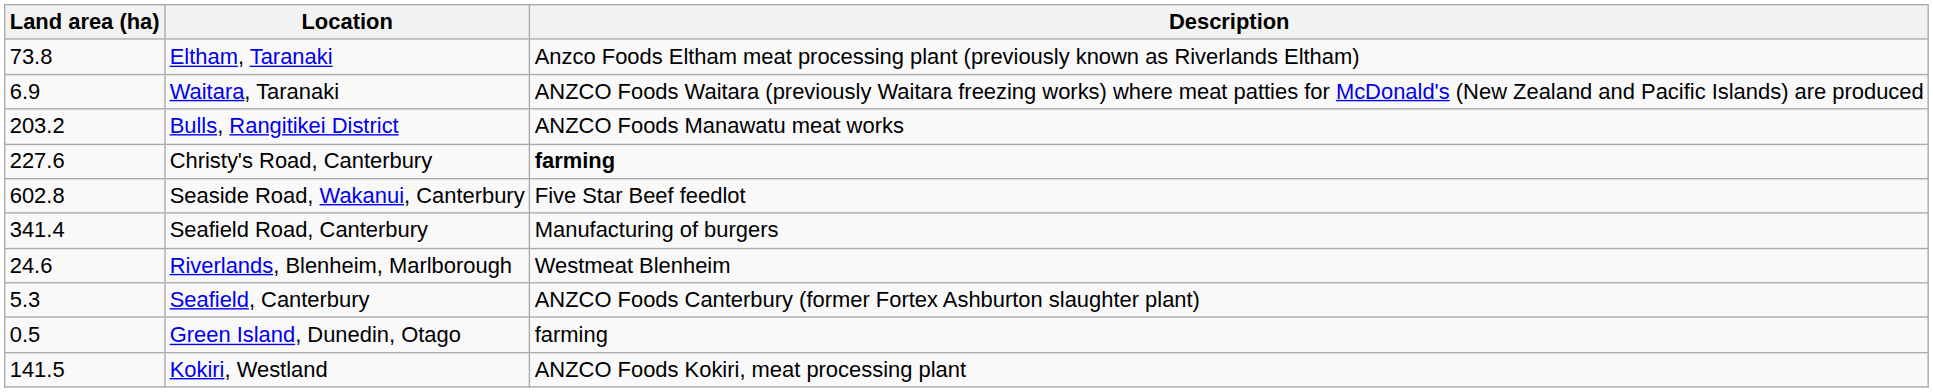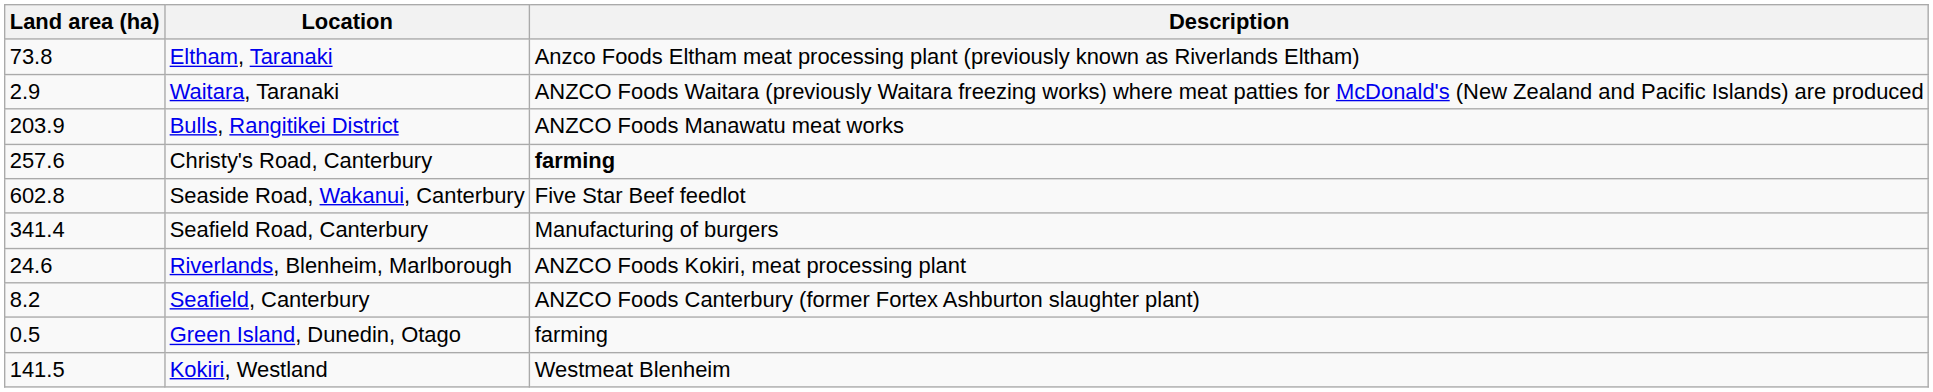 <table class="wikitable sortable">
 <tr>
 <th>Land area (ha)</th>
 <th>Location</th>
 <th class=unsortable>Description</th>
 </tr>
 <tr>
 <td>73.8</td>
 <td><a href='#'>Eltham</a>, <a href='#'>Taranaki</a></td>
 <td>Anzco Foods Eltham meat processing plant (previously known as Riverlands Eltham)</td>
 </tr>
 <tr>
-<td>6.9</td>
+<td>2.9</td>
 <td><a href='#'>Waitara</a>, Taranaki</td>
 <td>ANZCO Foods Waitara (previously Waitara freezing works) where meat patties for <a href='#'>McDonald's</a> (New Zealand and Pacific Islands) are produced</td>
 </tr>
 <tr>
-<td>203.2</td>
+<td>203.9</td>
 <td><a href='#'>Bulls</a>, <a href='#'>Rangitikei District</a></td>
 <td>ANZCO Foods Manawatu meat works</td>
 </tr>
 <tr>
-<td>227.6</td>
+<td>257.6</td>
 <td>Christy's Road, Canterbury</td>
 <td><strong>farming</strong></td>
 </tr>
 <tr>
 <td>602.8</td>
 <td>Seaside Road, <a href='#'>Wakanui</a>, Canterbury</td>
 <td>Five Star Beef feedlot</td>
 </tr>
 <tr>
 <td>341.4</td>
 <td>Seafield Road, Canterbury</td>
 <td>Manufacturing of burgers</td>
 </tr>
 <tr>
 <td>24.6</td>
 <td><a href='#'>Riverlands</a>, Blenheim, Marlborough</td>
-<td>Westmeat Blenheim</td>
+<td>ANZCO Foods Kokiri, meat processing plant</td>
 </tr>
 <tr>
-<td>5.3</td>
+<td>8.2</td>
 <td><a href='#'>Seafield</a>, Canterbury</td>
 <td>ANZCO Foods Canterbury (former Fortex Ashburton slaughter plant)</td>
 </tr>
 <tr>
 <td>0.5</td>
 <td><a href='#'>Green Island</a>, Dunedin, Otago</td>
 <td>farming</td>
 </tr>
 <tr>
 <td>141.5</td>
 <td><a href='#'>Kokiri</a>, Westland</td>
-<td>ANZCO Foods Kokiri, meat processing plant</td>
+<td>Westmeat Blenheim</td>
 </tr>
 </table>
